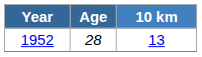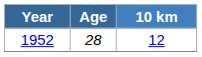 <table class="wikitable" style="font-size:95%; text-align:center; border:grey solid 1px; border-collapse:collapse; background:#ffffff;">
 <tr>
 <th style="background-color:#369; color:white; width:60px;"> Year </th>
 <th style="background-color:#369; color:white; width:40px;"> Age </th>
 <th style="background-color:#4180be; color:white; width:75px;"> 10 km </th>
 </tr>
 <tr>
 <td><a href='#'>1952</a></td>
 <td><em>28</em></td>
-<td><a href='#'>13</a></td>
+<td><a href='#'>12</a></td>
 </tr>
 <tr>
 </tr>
 </table>
